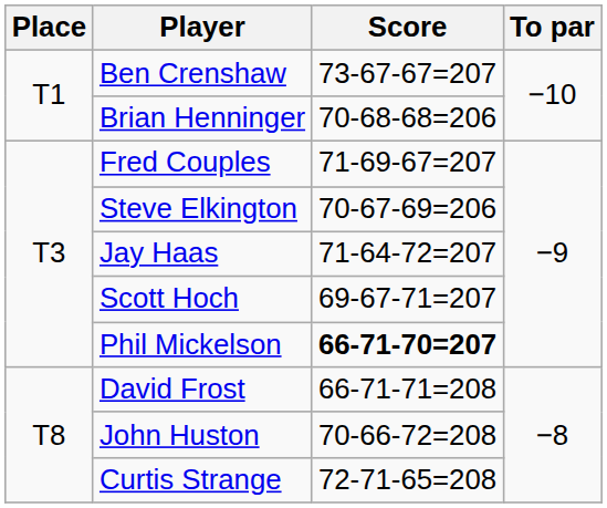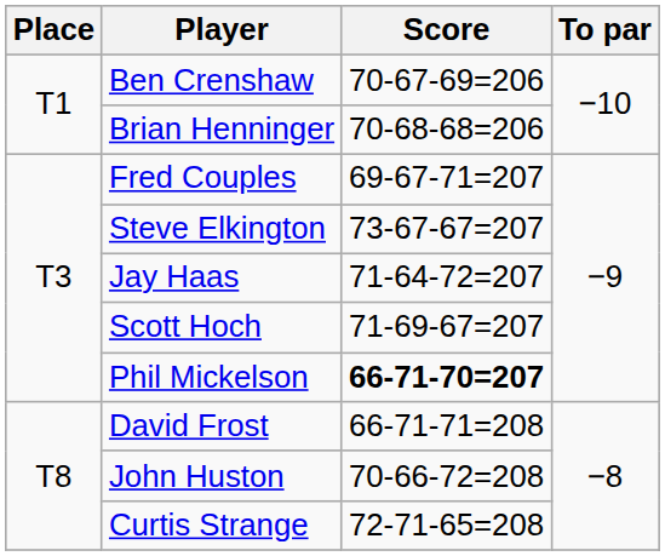 <table class="wikitable">
 <tr>
 <th>Place</th>
 <th>Player</th>
 <th>Score</th>
 <th>To par</th>
 </tr>
 <tr>
 <td rowspan="2" align=center>T1</td>
 <td> <a href='#'>Ben Crenshaw</a></td>
-<td align=center>73-67-67=207</td>
+<td align=center>70-67-69=206</td>
 <td rowspan="2" align=center>−10</td>
 </tr>
 <tr>
 <td> <a href='#'>Brian Henninger</a></td>
 <td align=center>70-68-68=206</td>
 </tr>
 <tr>
 <td rowspan="5" align=center>T3</td>
 <td> <a href='#'>Fred Couples</a></td>
-<td align=center>71-69-67=207</td>
+<td align=center>69-67-71=207</td>
 <td rowspan="5" align=center>−9</td>
 </tr>
 <tr>
 <td> <a href='#'>Steve Elkington</a></td>
-<td align=center>70-67-69=206</td>
+<td align=center>73-67-67=207</td>
 </tr>
 <tr>
 <td> <a href='#'>Jay Haas</a></td>
 <td align=center>71-64-72=207</td>
 </tr>
 <tr>
 <td> <a href='#'>Scott Hoch</a></td>
-<td align=center>69-67-71=207</td>
+<td align=center>71-69-67=207</td>
 </tr>
 <tr>
 <td> <a href='#'>Phil Mickelson</a></td>
 <td align=center><strong>66-71-70=207</strong></td>
 </tr>
 <tr>
 <td rowspan="3" align=center>T8</td>
 <td> <a href='#'>David Frost</a></td>
 <td align=center>66-71-71=208</td>
 <td rowspan="3" align=center>−8</td>
 </tr>
 <tr>
 <td> <a href='#'>John Huston</a></td>
 <td align=center>70-66-72=208</td>
 </tr>
 <tr>
 <td> <a href='#'>Curtis Strange</a></td>
 <td align=center>72-71-65=208</td>
 </tr>
 </table>
